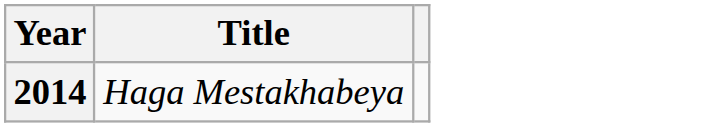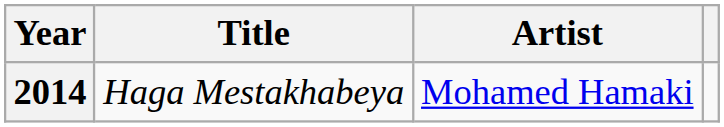 <table class="wikitable plainrowheaders sortable">
 <tr>
 <th scope="col">Year</th>
 <th scope="col">Title</th>
+<th scope="col">Artist</th>
 <th scope="col" class="unsortable"></th>
 </tr>
 <tr>
 <th scope="row">2014</th>
 <td><em>Haga Mestakhabeya</em></td>
+<td><a href='#'>Mohamed Hamaki</a></td>
 <td></td>
 </tr>
 </table>
